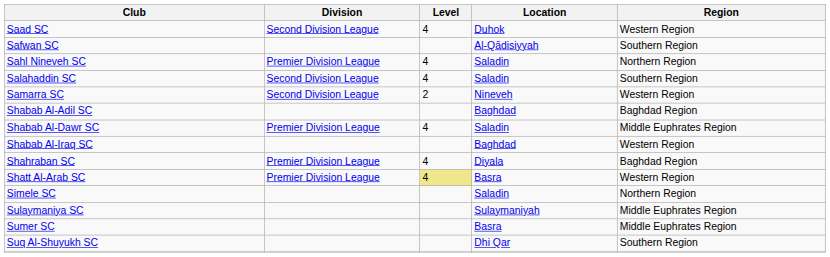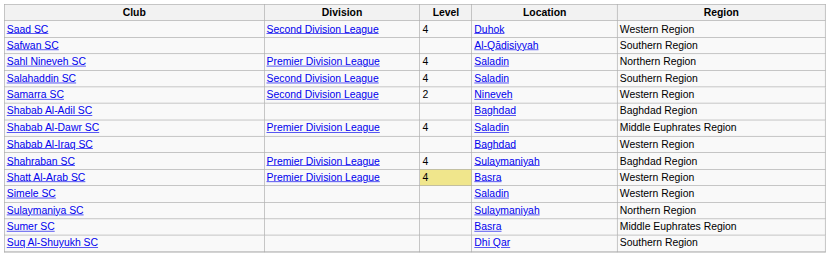 <table class="wikitable sortable" width=100% style="font-size:100%">
 <tr>
 <th width=25%>Club</th>
 <th width=15%>Division</th>
 <th width=5%>Level</th>
 <th width=14%>Location</th>
 <th width=20%>Region</th>
 </tr>
 <tr>
 <td><a href='#'>Saad SC</a></td>
 <td><a href='#'>Second Division League</a></td>
 <td>4</td>
 <td><a href='#'>Duhok</a></td>
 <td>Western Region</td>
 </tr>
 <tr>
 <td><a href='#'>Safwan SC</a></td>
 <td></td>
 <td></td>
 <td><a href='#'>Al-Qādisiyyah</a></td>
 <td>Southern Region</td>
 </tr>
 <tr>
 <td><a href='#'>Sahl Nineveh SC</a></td>
 <td><a href='#'>Premier Division League</a></td>
 <td>4</td>
 <td><a href='#'>Saladin</a></td>
 <td>Northern Region</td>
 </tr>
 <tr>
 <td><a href='#'>Salahaddin SC</a></td>
 <td><a href='#'>Second Division League</a></td>
 <td>4</td>
 <td><a href='#'>Saladin</a></td>
 <td>Southern Region</td>
 </tr>
 <tr>
 <td><a href='#'>Samarra SC</a></td>
 <td><a href='#'>Second Division League</a></td>
 <td>2</td>
 <td><a href='#'>Nineveh</a></td>
 <td>Western Region</td>
 </tr>
 <tr>
 <td><a href='#'>Shabab Al-Adil SC</a></td>
 <td></td>
 <td></td>
 <td><a href='#'>Baghdad</a></td>
 <td>Baghdad Region</td>
 </tr>
 <tr>
 <td><a href='#'>Shabab Al-Dawr SC</a></td>
 <td><a href='#'>Premier Division League</a></td>
 <td>4</td>
 <td><a href='#'>Saladin</a></td>
 <td>Middle Euphrates Region</td>
 </tr>
 <tr>
 <td><a href='#'>Shabab Al-Iraq SC</a></td>
 <td></td>
 <td></td>
 <td><a href='#'>Baghdad</a></td>
 <td>Western Region</td>
 </tr>
 <tr>
 <td><a href='#'>Shahraban SC</a></td>
 <td><a href='#'>Premier Division League</a></td>
 <td>4</td>
-<td><a href='#'>Diyala</a></td>
+<td><a href='#'>Sulaymaniyah</a></td>
 <td>Baghdad Region</td>
 </tr>
 <tr>
 <td><a href='#'>Shatt Al-Arab SC</a></td>
 <td><a href='#'>Premier Division League</a></td>
 <td style="background: khaki;">4</td>
 <td><a href='#'>Basra</a></td>
 <td>Western Region</td>
 </tr>
 <tr>
 <td><a href='#'>Simele SC</a></td>
 <td></td>
 <td></td>
 <td><a href='#'>Saladin</a></td>
-<td>Northern Region</td>
+<td>Western Region</td>
 </tr>
 <tr>
 <td><a href='#'>Sulaymaniya SC</a></td>
 <td></td>
 <td></td>
 <td><a href='#'>Sulaymaniyah</a></td>
-<td>Middle Euphrates Region</td>
+<td>Northern Region</td>
 </tr>
 <tr>
 <td><a href='#'>Sumer SC</a></td>
 <td></td>
 <td></td>
 <td><a href='#'>Basra</a></td>
 <td>Middle Euphrates Region</td>
 </tr>
 <tr>
 <td><a href='#'>Suq Al-Shuyukh SC</a></td>
 <td></td>
 <td></td>
 <td><a href='#'>Dhi Qar</a></td>
 <td>Southern Region</td>
 </tr>
 <tr>
 </tr>
 </table>
